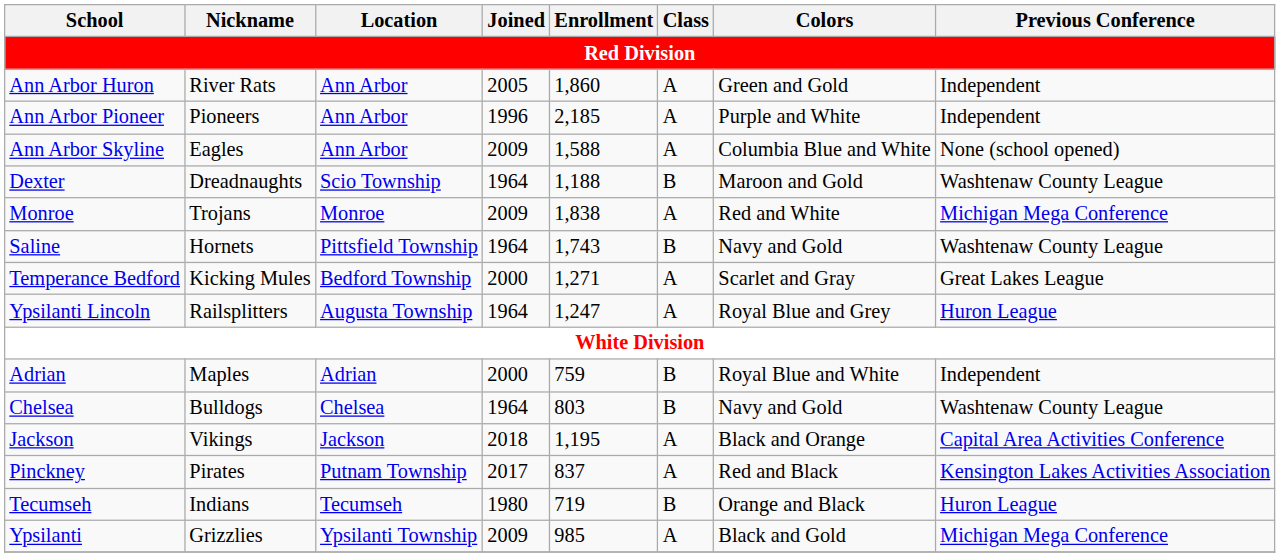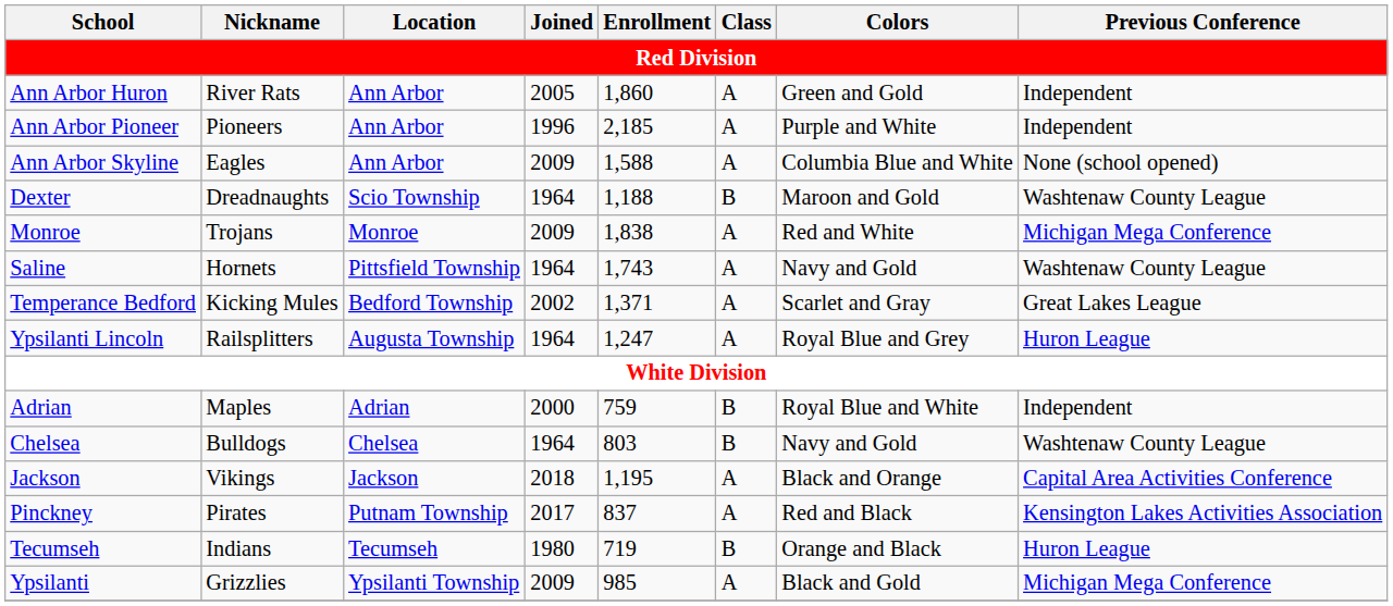 <table class="wikitable sortable">
 <tr>
 <th>School</th>
 <th>Nickname</th>
 <th>Location</th>
 <th>Joined</th>
 <th>Enrollment</th>
 <th>Class</th>
 <th>Colors</th>
 <th>Previous Conference</th>
 </tr>
 <tr>
 <th colspan=8 style="background:#FF0000; color:white">Red Division</th>
 </tr>
 <tr>
 <td><a href='#'>Ann Arbor Huron</a></td>
 <td>River Rats</td>
 <td><a href='#'>Ann Arbor</a></td>
 <td>2005</td>
 <td>1,860</td>
 <td>A</td>
 <td>Green and Gold</td>
 <td>Independent</td>
 </tr>
 <tr>
 <td><a href='#'>Ann Arbor Pioneer</a></td>
 <td>Pioneers</td>
 <td><a href='#'>Ann Arbor</a></td>
 <td>1996</td>
 <td>2,185</td>
 <td>A</td>
 <td>Purple and White</td>
 <td>Independent</td>
 </tr>
 <tr>
 <td><a href='#'>Ann Arbor Skyline</a></td>
 <td>Eagles</td>
 <td><a href='#'>Ann Arbor</a></td>
 <td>2009</td>
 <td>1,588</td>
 <td>A</td>
 <td>Columbia Blue and White</td>
 <td>None (school opened)</td>
 </tr>
 <tr>
 <td><a href='#'>Dexter</a></td>
 <td>Dreadnaughts</td>
 <td><a href='#'>Scio Township</a></td>
 <td>1964</td>
 <td>1,188</td>
 <td>B</td>
 <td>Maroon and Gold</td>
 <td>Washtenaw County League</td>
 </tr>
 <tr>
 <td><a href='#'>Monroe</a></td>
 <td>Trojans</td>
 <td><a href='#'>Monroe</a></td>
 <td>2009</td>
 <td>1,838</td>
 <td>A</td>
 <td>Red and White</td>
 <td><a href='#'>Michigan Mega Conference</a></td>
 </tr>
 <tr>
 <td><a href='#'>Saline</a></td>
 <td>Hornets</td>
 <td><a href='#'>Pittsfield Township</a></td>
 <td>1964</td>
 <td>1,743</td>
-<td>B</td>
+<td>A</td>
 <td>Navy and Gold</td>
 <td>Washtenaw County League</td>
 </tr>
 <tr>
 <td><a href='#'>Temperance Bedford</a></td>
 <td>Kicking Mules</td>
 <td><a href='#'>Bedford Township</a></td>
-<td>2000</td>
-<td>1,271</td>
+<td>2002</td>
+<td>1,371</td>
 <td>A</td>
 <td>Scarlet and Gray</td>
 <td>Great Lakes League</td>
 </tr>
 <tr>
 <td><a href='#'>Ypsilanti Lincoln</a></td>
 <td>Railsplitters</td>
 <td><a href='#'>Augusta Township</a></td>
 <td>1964</td>
 <td>1,247</td>
 <td>A</td>
 <td>Royal Blue and Grey</td>
 <td><a href='#'>Huron League</a></td>
 </tr>
 <tr>
 <th colspan=8 style="background:#FFFFFF; color:red">White Division</th>
 </tr>
 <tr>
 <td><a href='#'>Adrian</a></td>
 <td>Maples</td>
 <td><a href='#'>Adrian</a></td>
 <td>2000</td>
 <td>759</td>
 <td>B</td>
 <td>Royal Blue and White</td>
 <td>Independent</td>
 </tr>
 <tr>
 <td><a href='#'>Chelsea</a></td>
 <td>Bulldogs</td>
 <td><a href='#'>Chelsea</a></td>
 <td>1964</td>
 <td>803</td>
 <td>B</td>
 <td>Navy and Gold</td>
 <td>Washtenaw County League</td>
 </tr>
 <tr>
 <td><a href='#'>Jackson</a></td>
 <td>Vikings</td>
 <td><a href='#'>Jackson</a></td>
 <td>2018</td>
 <td>1,195</td>
 <td>A</td>
 <td>Black and Orange</td>
 <td><a href='#'>Capital Area Activities Conference</a></td>
 </tr>
 <tr>
 <td><a href='#'>Pinckney</a></td>
 <td>Pirates</td>
 <td><a href='#'>Putnam Township</a></td>
 <td>2017</td>
 <td>837</td>
 <td>A</td>
 <td>Red and Black</td>
 <td><a href='#'>Kensington Lakes Activities Association</a></td>
 </tr>
 <tr>
 <td><a href='#'>Tecumseh</a></td>
 <td>Indians</td>
 <td><a href='#'>Tecumseh</a></td>
 <td>1980</td>
 <td>719</td>
 <td>B</td>
 <td>Orange and Black</td>
 <td><a href='#'>Huron League</a></td>
 </tr>
 <tr>
 <td><a href='#'>Ypsilanti</a></td>
 <td>Grizzlies</td>
 <td><a href='#'>Ypsilanti Township</a></td>
 <td>2009</td>
 <td>985</td>
 <td>A</td>
 <td>Black and Gold</td>
 <td><a href='#'>Michigan Mega Conference</a></td>
 </tr>
 <tr>
 </tr>
 </table>
